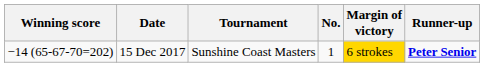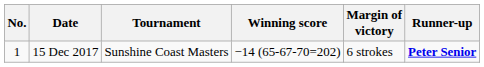 <table class="wikitable" style="font-size:95%;">
 <tr>
-<th>Winning score</th>
+<th>No.</th>
 <th>Date</th>
 <th>Tournament</th>
-<th>No.</th>
+<th>Winning score</th>
 <th>Margin of<br>victory</th>
 <th>Runner-up</th>
 </tr>
 <tr>
-<td>−14 (65-67-70=202)</td>
+<td align=center>1</td>
 <td align=right>15 Dec 2017</td>
 <td>Sunshine Coast Masters<small></small></td>
-<td align=center>1</td>
-<td style="background: gold;">6 strokes</td>
+<td>−14 (65-67-70=202)</td>
+<td>6 strokes</td>
 <td><strong> <a href='#'>Peter Senior</a></strong></td>
 </tr>
 </table>
